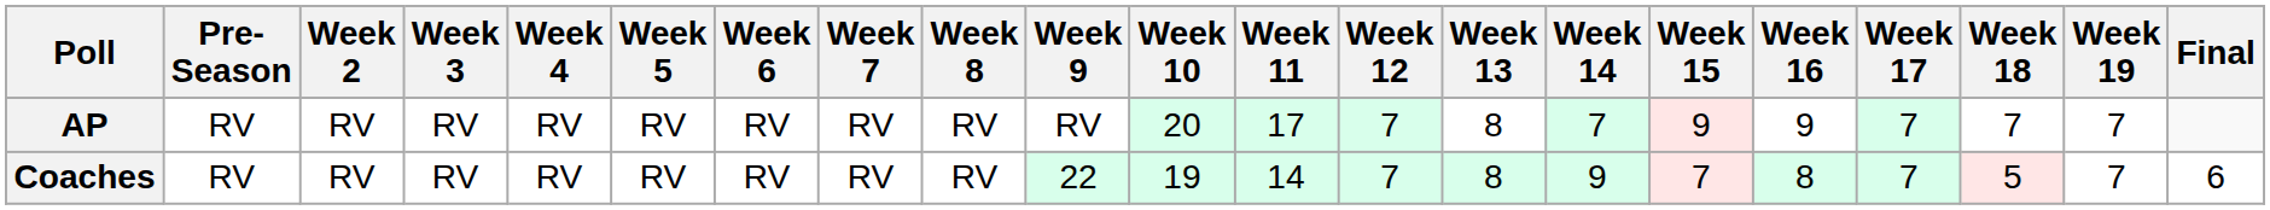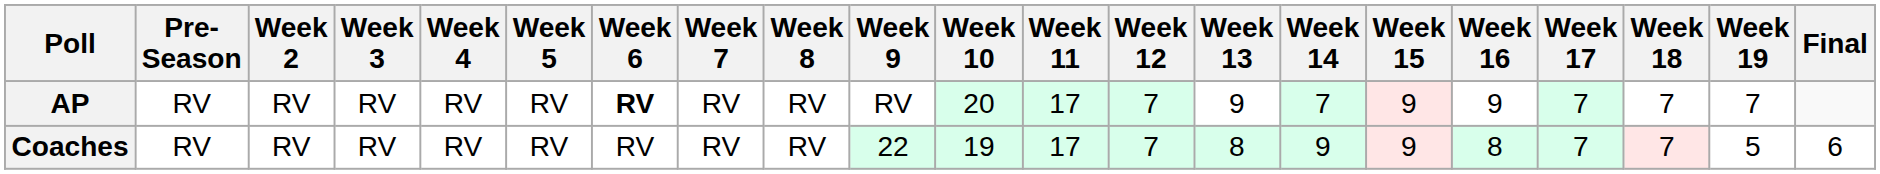 <table class="wikitable" style="white-space:nowrap;font-size:90%">
 <tr>
 <th>Poll</th>
 <th>Pre-<br>Season</th>
 <th>Week<br>2</th>
 <th>Week<br>3</th>
 <th>Week<br>4</th>
 <th>Week<br>5</th>
 <th>Week<br>6</th>
 <th>Week<br>7</th>
 <th>Week<br>8</th>
 <th>Week<br>9</th>
 <th>Week<br>10</th>
 <th>Week<br>11</th>
 <th>Week<br>12</th>
 <th>Week<br>13</th>
 <th>Week<br>14</th>
 <th>Week<br>15</th>
 <th>Week<br>16</th>
 <th>Week<br>17</th>
 <th>Week<br>18</th>
 <th>Week<br>19</th>
 <th>Final</th>
 </tr>
 <tr style="text-align:center;">
 <th>AP</th>
 <td style="background:#FFFFFF;">RV</td>
 <td style="background:#FFFFFF;">RV</td>
 <td style="background:#FFFFFF;">RV</td>
 <td style="background:#FFFFFF;">RV</td>
 <td style="background:#FFFFFF;">RV</td>
-<td style="background:#FFFFFF;">RV</td>
+<td style="background:#FFFFFF;"><strong>RV</strong></td>
 <td style="background:#FFFFFF;">RV</td>
 <td style="background:#FFFFFF;">RV</td>
 <td style="background:#FFFFFF;">RV</td>
 <td style="background:#D8FFEB;">20</td>
 <td style="background:#D8FFEB;">17</td>
 <td style="background:#D8FFEB;">7</td>
-<td style="background:#FFFFFF;">8</td>
+<td style="background:#FFFFFF;">9</td>
 <td style="background:#D8FFEB;">7</td>
 <td style="background:#FFE6E6;">9</td>
 <td style="background:#FFFFFF;">9</td>
 <td style="background:#D8FFEB;">7</td>
 <td style="background:#FFFFFF;">7</td>
 <td style="background:#FFFFFF;">7</td>
 </tr>
 <tr style="text-align:center;">
 <th>Coaches</th>
 <td style="background:#FFFFFF;">RV</td>
 <td style="background:#FFFFFF;">RV</td>
 <td style="background:#FFFFFF;">RV</td>
 <td style="background:#FFFFFF;">RV</td>
 <td style="background:#FFFFFF;">RV</td>
 <td style="background:#FFFFFF;">RV</td>
 <td style="background:#FFFFFF;">RV</td>
 <td style="background:#FFFFFF;">RV</td>
 <td style="background:#D8FFEB;">22</td>
 <td style="background:#D8FFEB;">19</td>
-<td style="background:#D8FFEB;">14</td>
+<td style="background:#D8FFEB;">17</td>
 <td style="background:#D8FFEB;">7</td>
 <td style="background:#D8FFEB;">8</td>
 <td style="background:#D8FFEB;">9</td>
-<td style="background:#FFE6E6;">7</td>
+<td style="background:#FFE6E6;">9</td>
 <td style="background:#D8FFEB;">8</td>
 <td style="background:#D8FFEB;">7</td>
-<td style="background:#FFE6E6;">5</td>
-<td style="background:#FFFFFF;">7</td>
+<td style="background:#FFE6E6;">7</td>
+<td style="background:#FFFFFF;">5</td>
 <td style="background:#FFFFFF;">6</td>
 </tr>
 </table>
